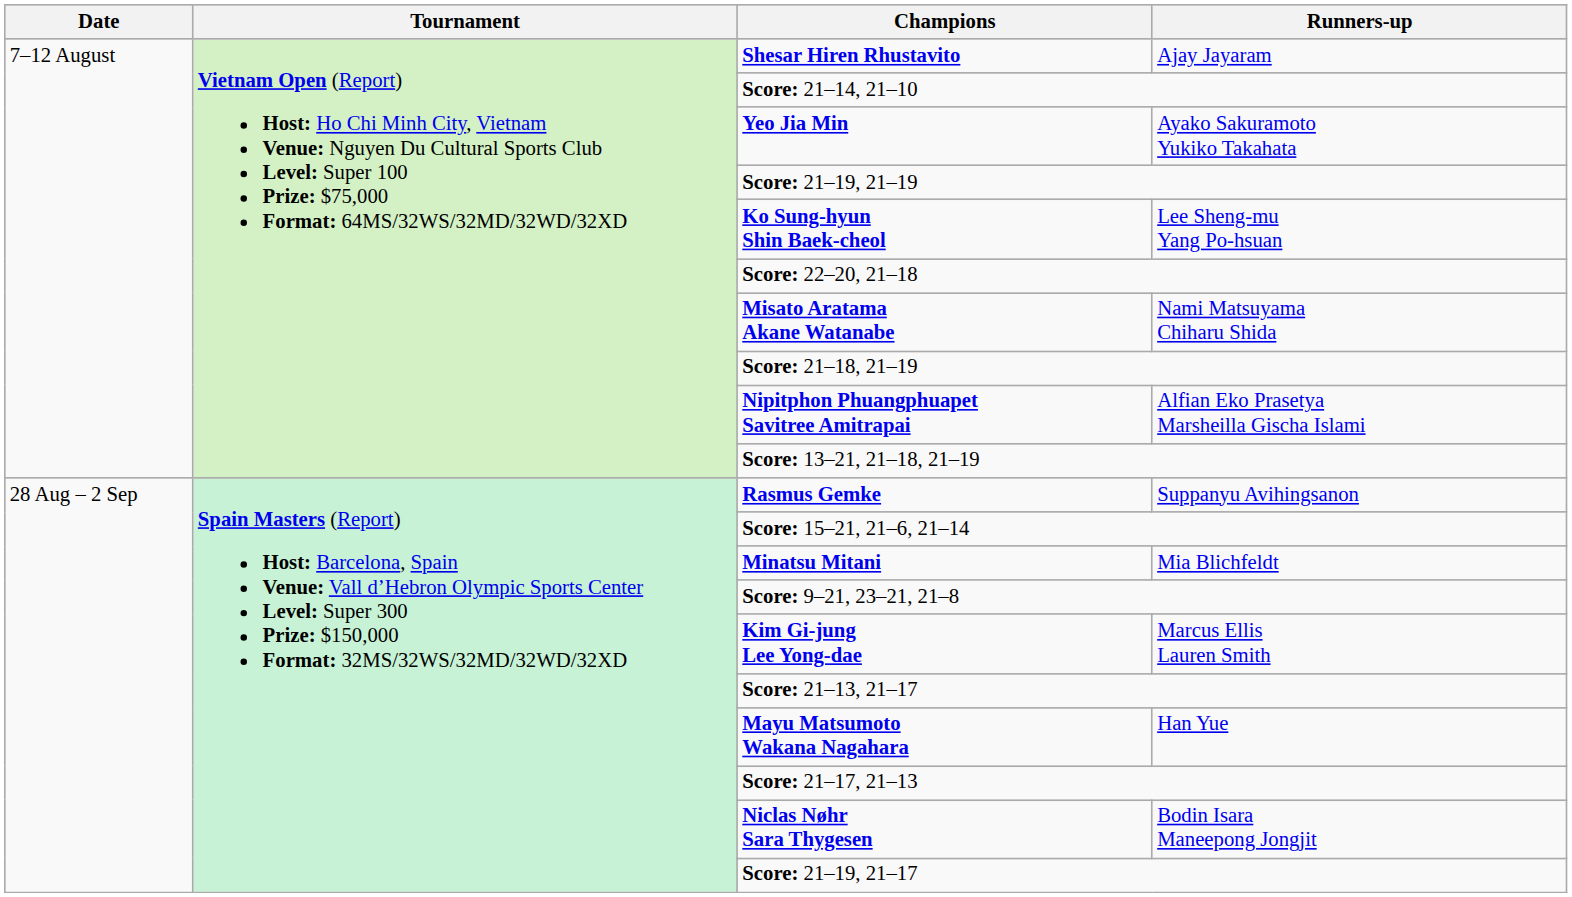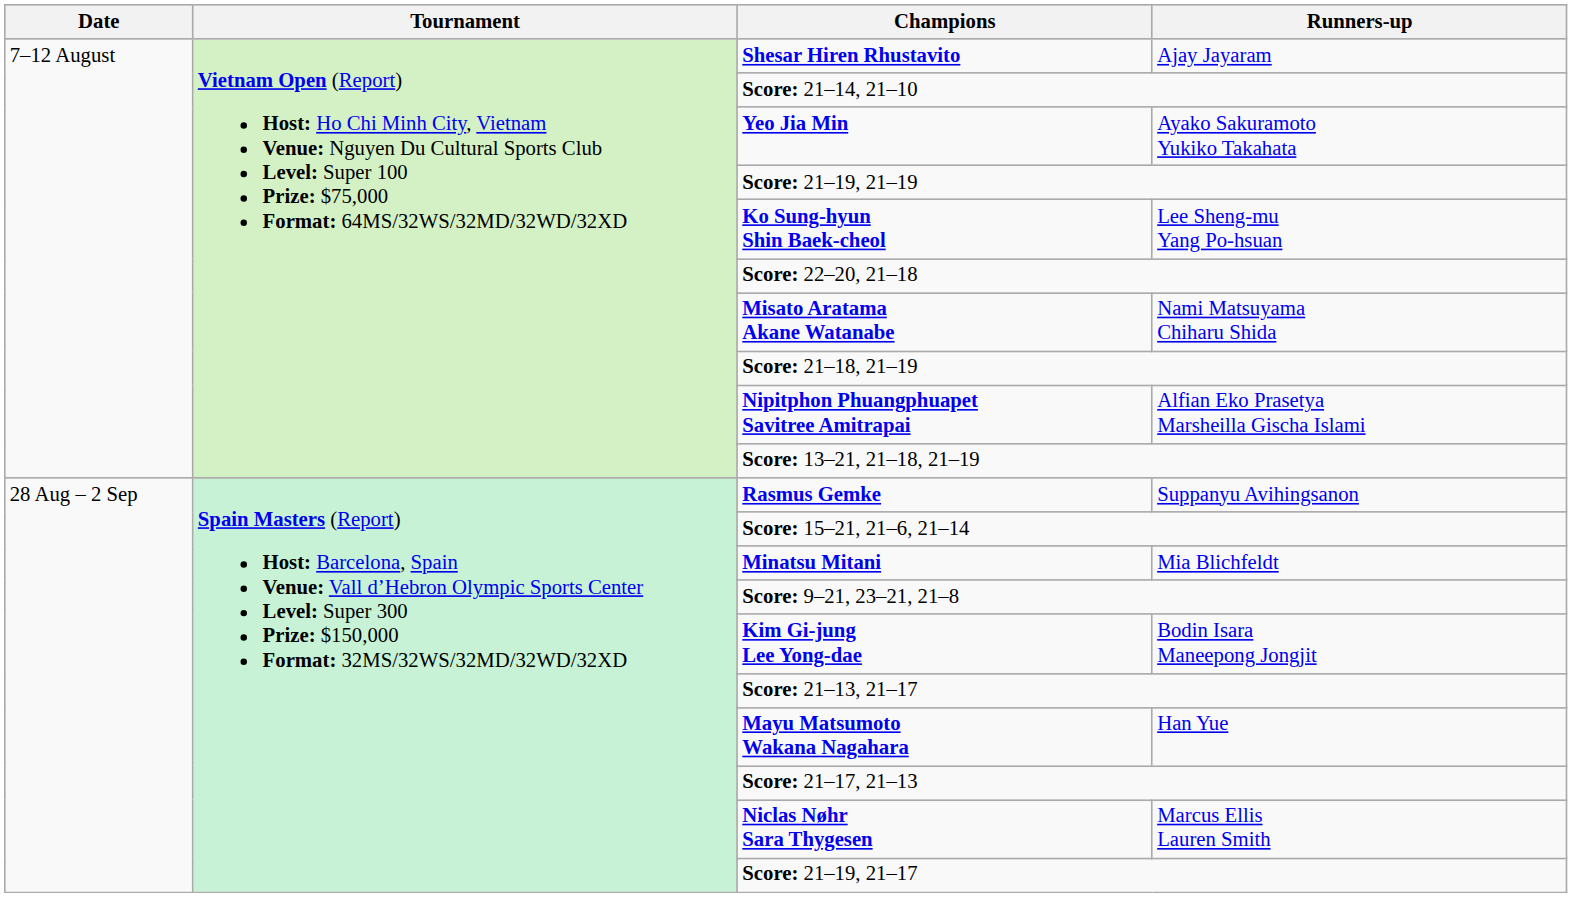 <table class=wikitable style=font-size:80%>
 <tr>
 <th width=110>Date</th>
 <th width=330>Tournament</th>
 <th width=250>Champions</th>
 <th width=250>Runners-up</th>
 </tr>
 <tr valign=top>
 <td rowspan=10>7–12 August</td>
 <td style="background:#D4F1C5;" rowspan="10"><br><strong><a href='#'>Vietnam Open</a></strong> (<a href='#'>Report</a>)<ul><li><strong>Host:</strong> <a href='#'>Ho Chi Minh City</a>, <a href='#'>Vietnam</a></li><li><strong>Venue:</strong> Nguyen Du Cultural Sports Club</li><li><strong>Level:</strong> Super 100</li><li><strong>Prize:</strong> $75,000</li><li><strong>Format:</strong> 64MS/32WS/32MD/32WD/32XD</li></ul></td>
 <td><strong> <a href='#'>Shesar Hiren Rhustavito</a></strong></td>
 <td> <a href='#'>Ajay Jayaram</a></td>
 </tr>
 <tr>
 <td colspan=2><strong>Score:</strong> 21–14, 21–10</td>
 </tr>
 <tr valign=top>
 <td><strong> <a href='#'>Yeo Jia Min</a></strong></td>
 <td> <a href='#'>Ayako Sakuramoto</a><br> <a href='#'>Yukiko Takahata</a></td>
 </tr>
 <tr>
 <td colspan=2><strong>Score:</strong> 21–19, 21–19</td>
 </tr>
 <tr valign=top>
 <td><strong> <a href='#'>Ko Sung-hyun</a><br> <a href='#'>Shin Baek-cheol</a></strong></td>
 <td> <a href='#'>Lee Sheng-mu</a><br> <a href='#'>Yang Po-hsuan</a></td>
 </tr>
 <tr>
 <td colspan=2><strong>Score:</strong> 22–20, 21–18</td>
 </tr>
 <tr valign=top>
 <td><strong> <a href='#'>Misato Aratama</a><br> <a href='#'>Akane Watanabe</a></strong></td>
 <td> <a href='#'>Nami Matsuyama</a><br> <a href='#'>Chiharu Shida</a></td>
 </tr>
 <tr>
 <td colspan=2><strong>Score:</strong> 21–18, 21–19</td>
 </tr>
 <tr valign=top>
 <td><strong> <a href='#'>Nipitphon Phuangphuapet</a><br> <a href='#'>Savitree Amitrapai</a></strong></td>
 <td> <a href='#'>Alfian Eko Prasetya</a><br> <a href='#'>Marsheilla Gischa Islami</a></td>
 </tr>
 <tr>
 <td colspan=2><strong>Score:</strong> 13–21, 21–18, 21–19</td>
 </tr>
 <tr valign=top>
 <td rowspan=10>28 Aug – 2 Sep</td>
 <td style="background:#C7F2D5;" rowspan="10"><br><strong><a href='#'>Spain Masters</a></strong> (<a href='#'>Report</a>)<ul><li><strong>Host:</strong> <a href='#'>Barcelona</a>, <a href='#'>Spain</a></li><li><strong>Venue:</strong> <a href='#'>Vall d’Hebron Olympic Sports Center</a></li><li><strong>Level:</strong> Super 300</li><li><strong>Prize:</strong> $150,000</li><li><strong>Format:</strong> 32MS/32WS/32MD/32WD/32XD</li></ul></td>
 <td><strong> <a href='#'>Rasmus Gemke</a></strong></td>
 <td> <a href='#'>Suppanyu Avihingsanon</a></td>
 </tr>
 <tr>
 <td colspan=2><strong>Score:</strong> 15–21, 21–6, 21–14</td>
 </tr>
 <tr valign=top>
 <td><strong> <a href='#'>Minatsu Mitani</a></strong></td>
 <td> <a href='#'>Mia Blichfeldt</a></td>
 </tr>
 <tr>
 <td colspan=2><strong>Score:</strong> 9–21, 23–21, 21–8</td>
 </tr>
 <tr valign=top>
 <td><strong> <a href='#'>Kim Gi-jung</a><br> <a href='#'>Lee Yong-dae</a></strong></td>
-<td> <a href='#'>Marcus Ellis</a><br> <a href='#'>Lauren Smith</a></td>
+<td> <a href='#'>Bodin Isara</a><br> <a href='#'>Maneepong Jongjit</a></td>
 </tr>
 <tr>
 <td colspan=2><strong>Score:</strong> 21–13, 21–17</td>
 </tr>
 <tr valign=top>
 <td><strong> <a href='#'>Mayu Matsumoto</a><br> <a href='#'>Wakana Nagahara</a></strong></td>
 <td> <a href='#'>Han Yue</a></td>
 </tr>
 <tr>
 <td colspan=2><strong>Score:</strong> 21–17, 21–13</td>
 </tr>
 <tr valign=top>
 <td><strong> <a href='#'>Niclas Nøhr</a><br> <a href='#'>Sara Thygesen</a></strong></td>
-<td> <a href='#'>Bodin Isara</a><br> <a href='#'>Maneepong Jongjit</a></td>
+<td> <a href='#'>Marcus Ellis</a><br> <a href='#'>Lauren Smith</a></td>
 </tr>
 <tr>
 <td colspan=2><strong>Score:</strong> 21–19, 21–17</td>
 </tr>
 </table>
